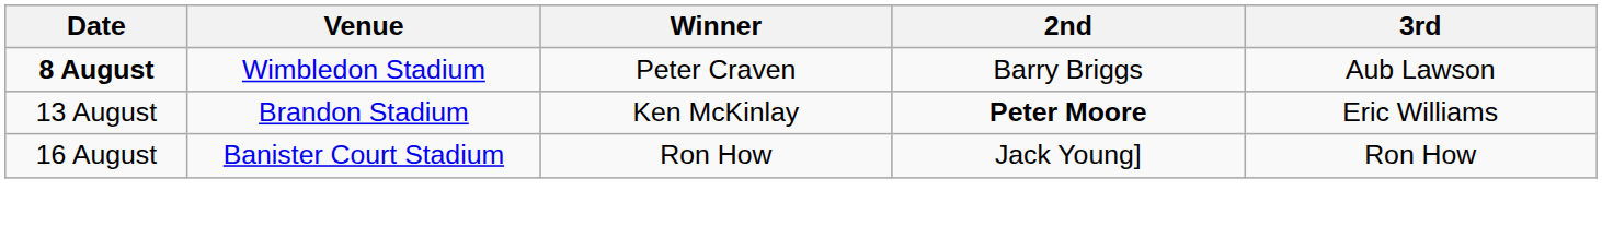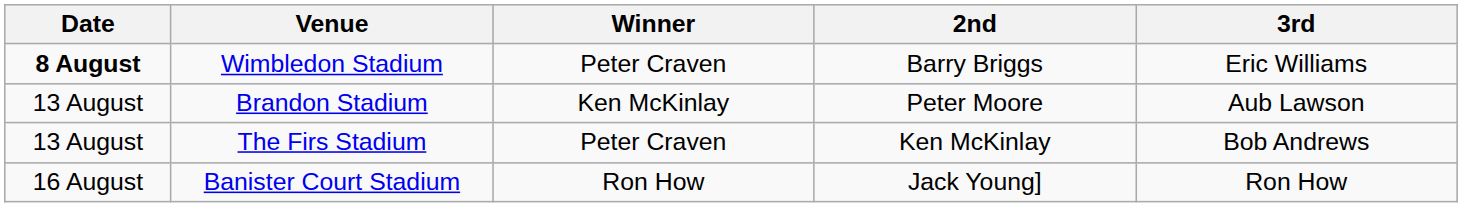 <table class="wikitable" style="text-align:center">
 <tr>
 <th width=100>Date</th>
 <th width=200>Venue</th>
 <th width=200>Winner</th>
 <th width=200>2nd</th>
 <th width=200>3rd</th>
 </tr>
 <tr>
 <td><strong>8 August</strong></td>
 <td><a href='#'>Wimbledon Stadium</a></td>
 <td>Peter Craven</td>
 <td>Barry Briggs</td>
-<td>Aub Lawson</td>
+<td>Eric Williams</td>
 </tr>
 <tr>
 <td>13 August</td>
 <td><a href='#'>Brandon Stadium</a></td>
 <td>Ken McKinlay</td>
-<td><strong>Peter Moore</strong></td>
-<td>Eric Williams</td>
+<td>Peter Moore</td>
+<td>Aub Lawson</td>
+</tr>
+<tr>
+<td>13 August</td>
+<td><a href='#'>The Firs Stadium</a></td>
+<td>Peter Craven</td>
+<td>Ken McKinlay</td>
+<td>Bob Andrews</td>
 </tr>
 <tr>
 <td>16 August</td>
 <td><a href='#'>Banister Court Stadium</a></td>
 <td>Ron How</td>
 <td>Jack Young]</td>
 <td>Ron How</td>
 </tr>
 </table>
